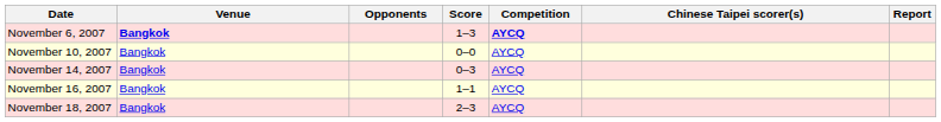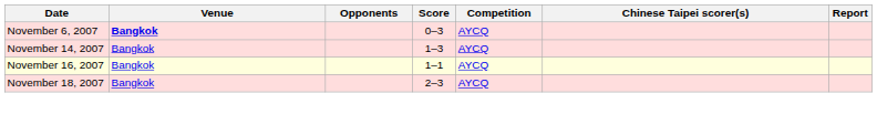 <table class="wikitable" width="100%">
 <tr>
 <th width="12%">Date</th>
 <th width="25%">Venue</th>
 <th width="10%">Opponents</th>
 <th width="5%">Score</th>
 <th width="10%">Competition</th>
 <th width="33%">Chinese Taipei scorer(s)</th>
 <th width="5%">Report</th>
 </tr>
 <tr style="background: #ffdddd;">
 <td>November 6, 2007</td>
 <td><strong><a href='#'>Bangkok</a></strong></td>
 <td></td>
-<td style="text-align: center;">1–3</td>
-<td><strong><a href='#'>AYCQ</a></strong></td>
-<td></td>
-<td></td>
-</tr>
-<tr style="background: #ffffdd;">
-<td>November 10, 2007</td>
-<td><a href='#'>Bangkok</a></td>
-<td></td>
-<td style="text-align: center;">0–0</td>
+<td style="text-align: center;">0–3</td>
 <td><a href='#'>AYCQ</a></td>
 <td></td>
 <td></td>
 </tr>
 <tr style="background: #ffdddd;">
 <td>November 14, 2007</td>
 <td><a href='#'>Bangkok</a></td>
 <td></td>
-<td style="text-align: center;">0–3</td>
+<td style="text-align: center;">1–3</td>
 <td><a href='#'>AYCQ</a></td>
 <td></td>
 <td></td>
 </tr>
 <tr style="background: #ffffdd;">
 <td>November 16, 2007</td>
 <td><a href='#'>Bangkok</a></td>
 <td></td>
 <td style="text-align: center;">1–1</td>
 <td><a href='#'>AYCQ</a></td>
 <td></td>
 <td></td>
 </tr>
 <tr style="background: #ffdddd;">
 <td>November 18, 2007</td>
 <td><a href='#'>Bangkok</a></td>
 <td></td>
 <td style="text-align: center;">2–3</td>
 <td><a href='#'>AYCQ</a></td>
 <td></td>
 <td></td>
 </tr>
 </table>
